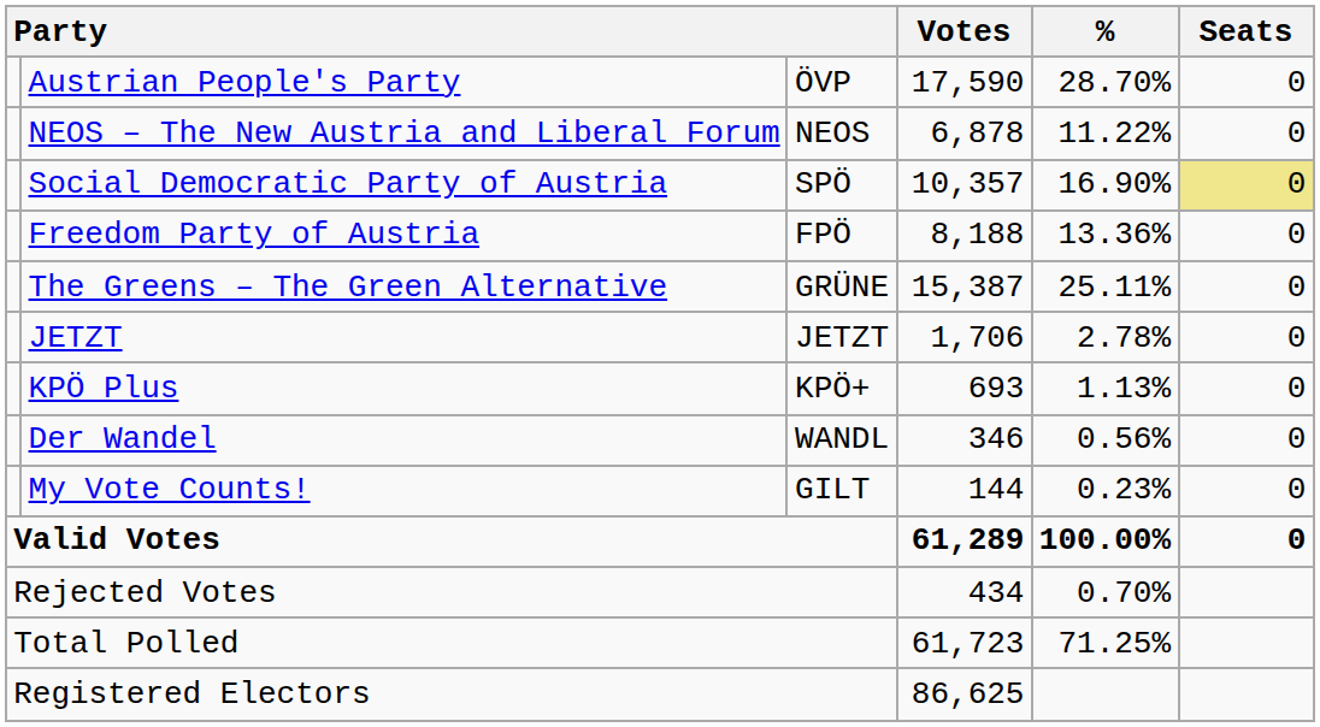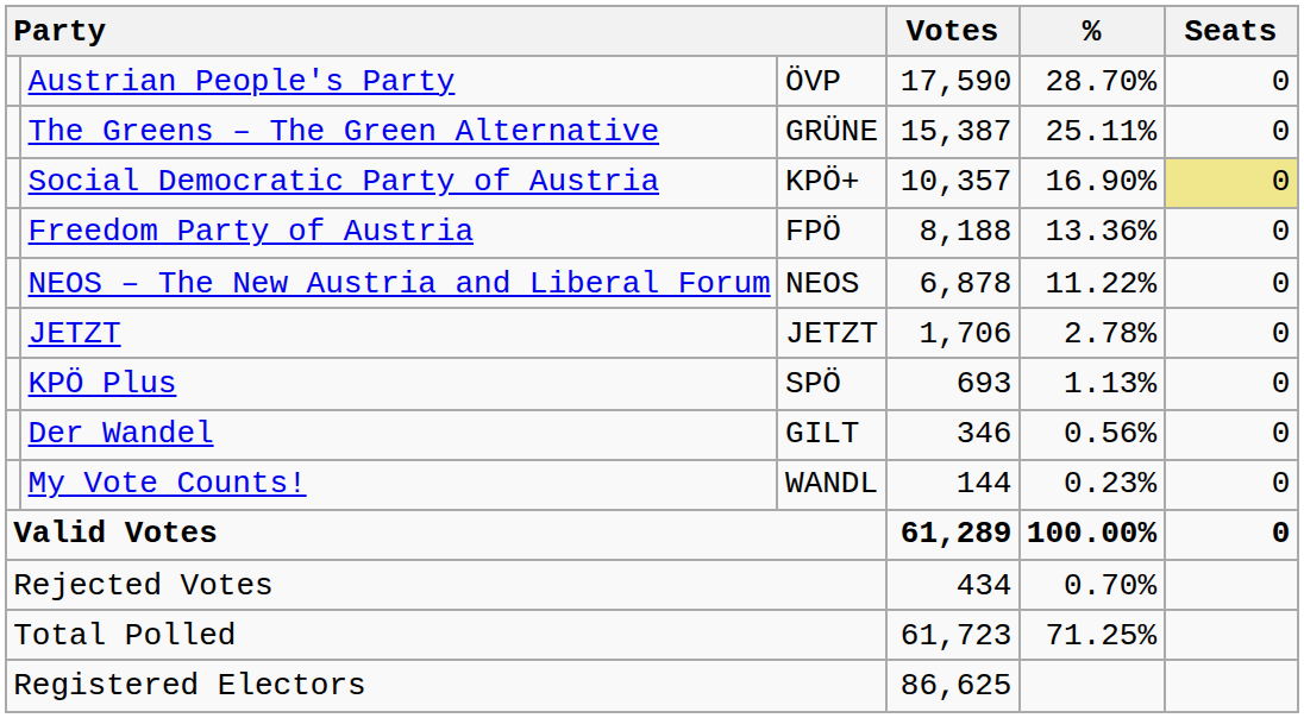 <table class="wikitable" border="1" style="text-align:right;">
 <tr>
 <th style="text-align:left;" colspan=3>Party</th>
 <th align=center width="50">Votes</th>
 <th align=center width="50">%</th>
 <th align=center width="50">Seats</th>
 </tr>
 <tr>
 <td></td>
 <td align=left><a href='#'>Austrian People's Party</a></td>
 <td align=left>ÖVP</td>
 <td>17,590</td>
 <td>28.70%</td>
 <td>0</td>
 </tr>
 <tr>
 <td></td>
-<td align=left style="white-space: nowrap;"><a href='#'>NEOS – The New Austria and Liberal Forum</a></td>
-<td align=left>NEOS</td>
-<td>6,878</td>
-<td>11.22%</td>
+<td align=left><a href='#'>The Greens – The Green Alternative</a></td>
+<td align=left>GRÜNE</td>
+<td>15,387</td>
+<td>25.11%</td>
 <td>0</td>
 </tr>
 <tr>
 <td></td>
 <td align=left><a href='#'>Social Democratic Party of Austria</a></td>
-<td align=left>SPÖ</td>
+<td align=left>KPÖ+</td>
 <td>10,357</td>
 <td>16.90%</td>
 <td style="background: khaki;">0</td>
 </tr>
 <tr>
 <td></td>
 <td align=left><a href='#'>Freedom Party of Austria</a></td>
 <td align=left>FPÖ</td>
 <td>8,188</td>
 <td>13.36%</td>
 <td>0</td>
 </tr>
 <tr>
 <td></td>
-<td align=left><a href='#'>The Greens – The Green Alternative</a></td>
-<td align=left>GRÜNE</td>
-<td>15,387</td>
-<td>25.11%</td>
+<td align=left style="white-space: nowrap;"><a href='#'>NEOS – The New Austria and Liberal Forum</a></td>
+<td align=left>NEOS</td>
+<td>6,878</td>
+<td>11.22%</td>
 <td>0</td>
 </tr>
 <tr>
 <td></td>
 <td align=left><a href='#'>JETZT</a></td>
 <td align=left>JETZT</td>
 <td>1,706</td>
 <td>2.78%</td>
 <td>0</td>
 </tr>
 <tr>
 <td></td>
 <td align=left><a href='#'>KPÖ Plus</a></td>
-<td align=left>KPÖ+</td>
+<td align=left>SPÖ</td>
 <td>693</td>
 <td>1.13%</td>
 <td>0</td>
 </tr>
 <tr>
 <td></td>
 <td align=left><a href='#'>Der Wandel</a></td>
-<td align=left>WANDL</td>
+<td align=left>GILT</td>
 <td>346</td>
 <td>0.56%</td>
 <td>0</td>
 </tr>
 <tr>
 <td></td>
 <td align=left><a href='#'>My Vote Counts!</a></td>
-<td align=left>GILT</td>
+<td align=left>WANDL</td>
 <td>144</td>
 <td>0.23%</td>
 <td>0</td>
 </tr>
 <tr style="font-weight:bold">
 <td align=left colspan=3>Valid Votes</td>
 <td>61,289</td>
 <td>100.00%</td>
 <td>0</td>
 </tr>
 <tr>
 <td align=left colspan=3>Rejected Votes</td>
 <td>434</td>
 <td>0.70%</td>
 <td></td>
 </tr>
 <tr>
 <td align=left colspan=3>Total Polled</td>
 <td>61,723</td>
 <td>71.25%</td>
 <td></td>
 </tr>
 <tr>
 <td align=left colspan=3>Registered Electors</td>
 <td>86,625</td>
 <td></td>
 <td></td>
 </tr>
 </table>
